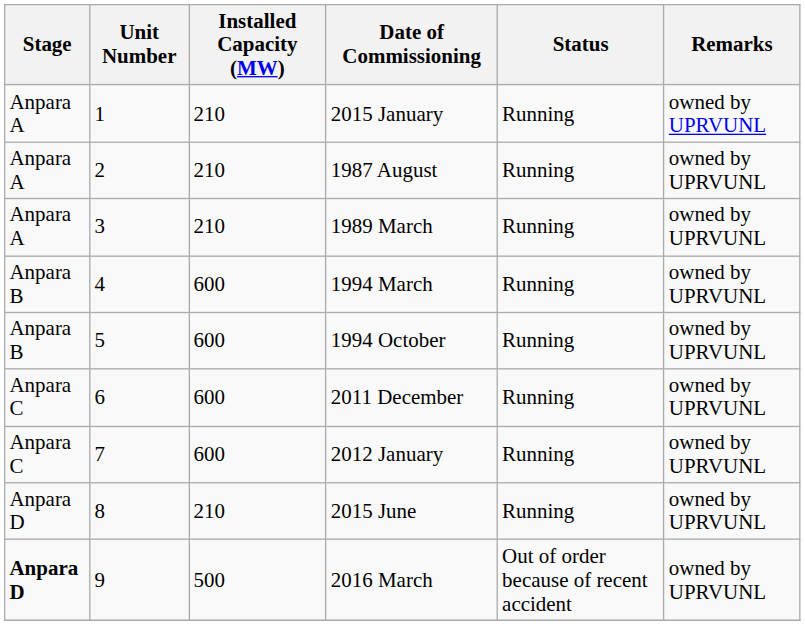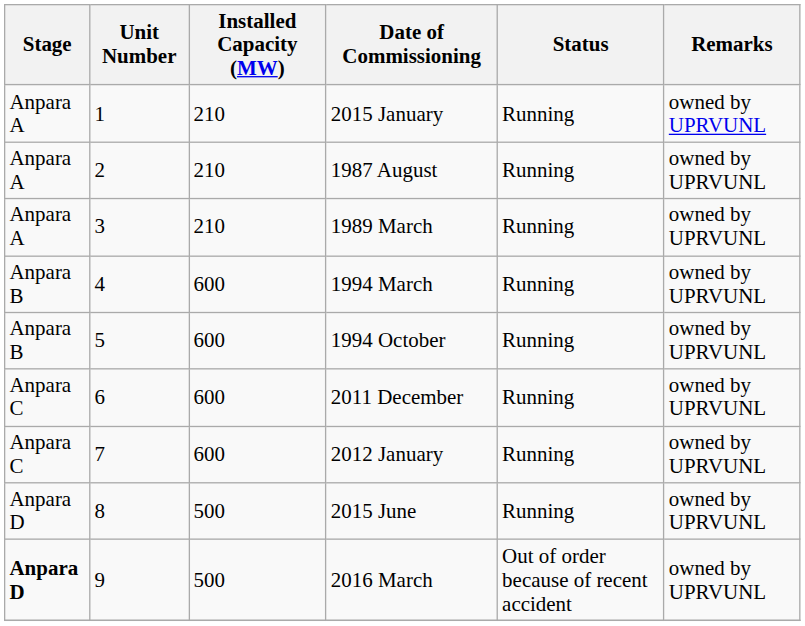 <table class="sortable wikitable">
 <tr>
 <th>Stage</th>
 <th>Unit Number</th>
 <th>Installed Capacity (<a href='#'>MW</a>)</th>
 <th>Date of Commissioning</th>
 <th>Status</th>
 <th>Remarks</th>
 </tr>
 <tr>
 <td>Anpara A</td>
 <td>1</td>
 <td>210</td>
 <td>2015 January</td>
 <td>Running</td>
 <td>owned by <a href='#'>UPRVUNL</a></td>
 </tr>
 <tr>
 <td>Anpara A</td>
 <td>2</td>
 <td>210</td>
 <td>1987 August</td>
 <td>Running</td>
 <td>owned by UPRVUNL</td>
 </tr>
 <tr>
 <td>Anpara A</td>
 <td>3</td>
 <td>210</td>
 <td>1989 March</td>
 <td>Running</td>
 <td>owned by UPRVUNL</td>
 </tr>
 <tr>
 <td>Anpara B</td>
 <td>4</td>
 <td>600</td>
 <td>1994 March</td>
 <td>Running</td>
 <td>owned by UPRVUNL</td>
 </tr>
 <tr>
 <td>Anpara B</td>
 <td>5</td>
 <td>600</td>
 <td>1994 October</td>
 <td>Running</td>
 <td>owned by UPRVUNL</td>
 </tr>
 <tr>
 <td>Anpara C</td>
 <td>6</td>
 <td>600</td>
 <td>2011 December</td>
 <td>Running</td>
 <td>owned by UPRVUNL</td>
 </tr>
 <tr>
 <td>Anpara C</td>
 <td>7</td>
 <td>600</td>
 <td>2012 January</td>
 <td>Running</td>
 <td>owned by UPRVUNL</td>
 </tr>
 <tr>
 <td>Anpara D</td>
 <td>8</td>
-<td>210</td>
+<td>500</td>
 <td>2015 June</td>
 <td>Running</td>
 <td>owned by UPRVUNL</td>
 </tr>
 <tr>
 <td><strong>Anpara D</strong></td>
 <td>9</td>
 <td>500</td>
 <td>2016 March </td>
 <td>Out of order  because of recent accident</td>
 <td>owned by UPRVUNL</td>
 </tr>
 <tr>
 </tr>
 </table>
